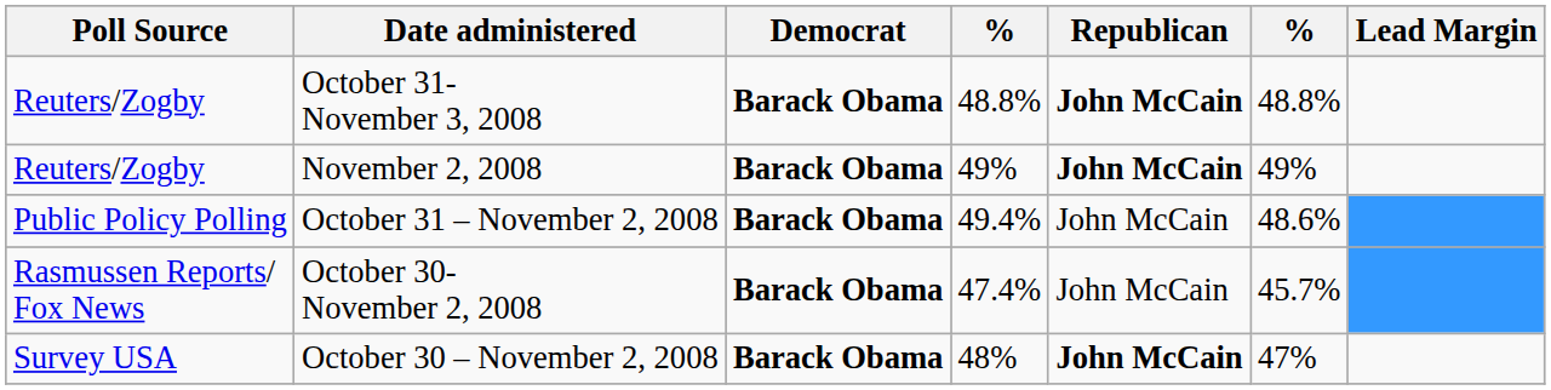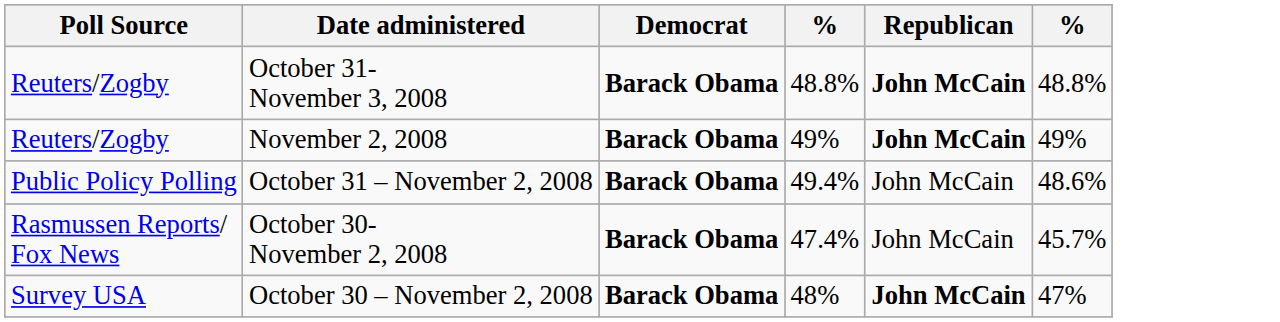 <table class="wikitable">
 <tr valign=bottom>
 <th>Poll Source</th>
 <th>Date administered</th>
 <th>Democrat</th>
 <th>%</th>
 <th>Republican</th>
 <th>%</th>
-<th>Lead Margin</th>
 </tr>
 <tr>
 <td><a href='#'>Reuters</a>/<a href='#'>Zogby</a></td>
 <td>October 31-<br>November 3, 2008</td>
 <td><strong>Barack Obama</strong></td>
 <td>48.8%</td>
 <td><strong>John McCain</strong></td>
 <td>48.8%</td>
-<td></td>
 </tr>
 <tr>
 <td><a href='#'>Reuters</a>/<a href='#'>Zogby</a></td>
 <td>November 2, 2008</td>
 <td><strong>Barack Obama</strong></td>
 <td>49%</td>
 <td><strong>John McCain</strong></td>
 <td>49%</td>
-<td></td>
 </tr>
 <tr>
 <td><a href='#'>Public Policy Polling</a></td>
 <td>October 31 – November 2, 2008</td>
 <td><strong>Barack Obama</strong></td>
 <td>49.4%</td>
 <td>John McCain</td>
 <td>48.6%</td>
-<td style="background:#3399FF"></td>
 </tr>
 <tr>
 <td><a href='#'>Rasmussen Reports</a>/<br><a href='#'>Fox News</a></td>
 <td>October 30-<br>November 2, 2008</td>
 <td><strong>Barack Obama</strong></td>
 <td>47.4%</td>
 <td>John McCain</td>
 <td>45.7%</td>
-<td style="background:#3399FF"></td>
 </tr>
 <tr>
 <td><a href='#'>Survey USA</a></td>
 <td>October 30 – November 2, 2008</td>
 <td><strong>Barack Obama</strong></td>
 <td>48%</td>
 <td><strong>John McCain</strong></td>
 <td>47%</td>
-<td></td>
 </tr>
 </table>
